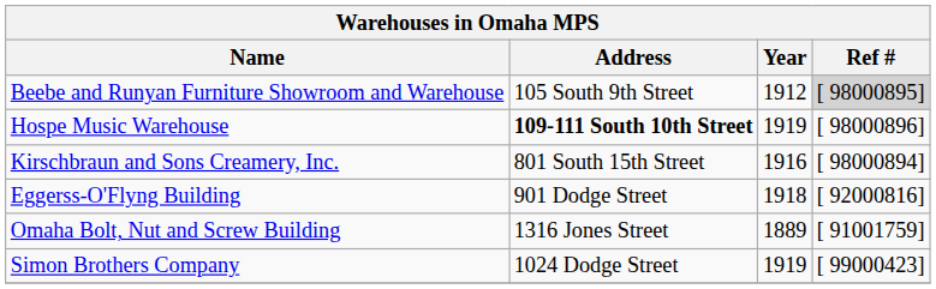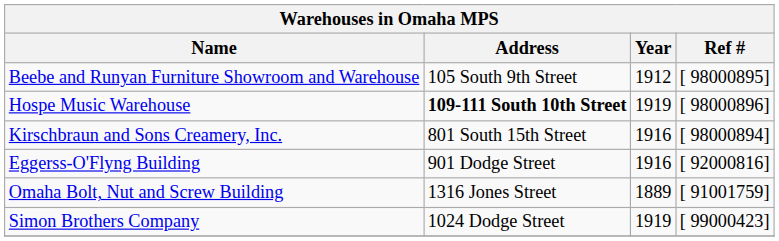 <table class="wikitable">
 <tr>
 <th align="center" colspan="6">Warehouses in Omaha MPS</th>
 </tr>
 <tr>
 <th>Name</th>
 <th>Address</th>
 <th>Year</th>
 <th>Ref #</th>
 </tr>
 <tr>
 <td><a href='#'>Beebe and Runyan Furniture Showroom and Warehouse</a></td>
 <td>105 South 9th Street</td>
 <td>1912</td>
-<td style="background: lightgrey;">[ 98000895]</td>
+<td>[ 98000895]</td>
 </tr>
 <tr>
 <td><a href='#'>Hospe Music Warehouse</a></td>
 <td><strong>109-111 South 10th Street</strong></td>
 <td>1919</td>
 <td>[ 98000896]</td>
 </tr>
 <tr>
 <td><a href='#'>Kirschbraun and Sons Creamery, Inc.</a></td>
 <td>801 South 15th Street</td>
 <td>1916</td>
 <td>[ 98000894]</td>
 </tr>
 <tr>
 <td><a href='#'>Eggerss-O'Flyng Building</a></td>
 <td>901 Dodge Street</td>
-<td>1918</td>
+<td>1916</td>
 <td>[ 92000816]</td>
 </tr>
 <tr>
 <td><a href='#'>Omaha Bolt, Nut and Screw Building</a></td>
 <td>1316 Jones Street</td>
 <td>1889</td>
 <td>[ 91001759]</td>
 </tr>
 <tr>
 <td><a href='#'>Simon Brothers Company</a></td>
 <td>1024 Dodge Street</td>
 <td>1919</td>
 <td>[ 99000423]</td>
 </tr>
 <tr>
 </tr>
 </table>
